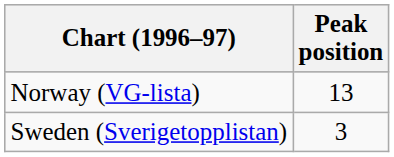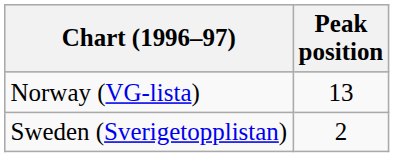 <table class="wikitable">
 <tr>
 <th>Chart (1996–97)</th>
 <th>Peak<br>position</th>
 </tr>
 <tr>
 <td>Norway (<a href='#'>VG-lista</a>)</td>
 <td align="center">13</td>
 </tr>
 <tr>
 <td>Sweden (<a href='#'>Sverigetopplistan</a>)</td>
-<td align="center">3</td>
+<td align="center">2</td>
 </tr>
 </table>
